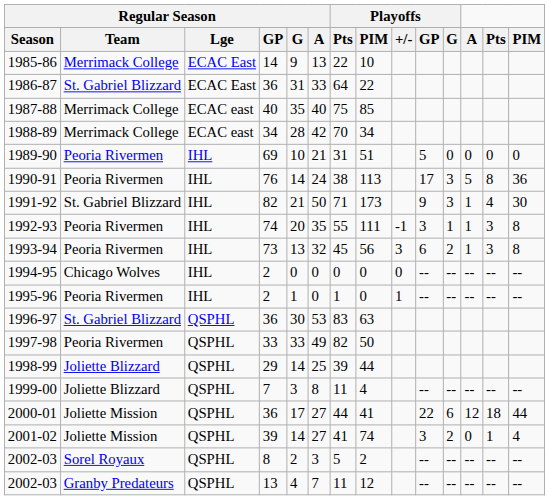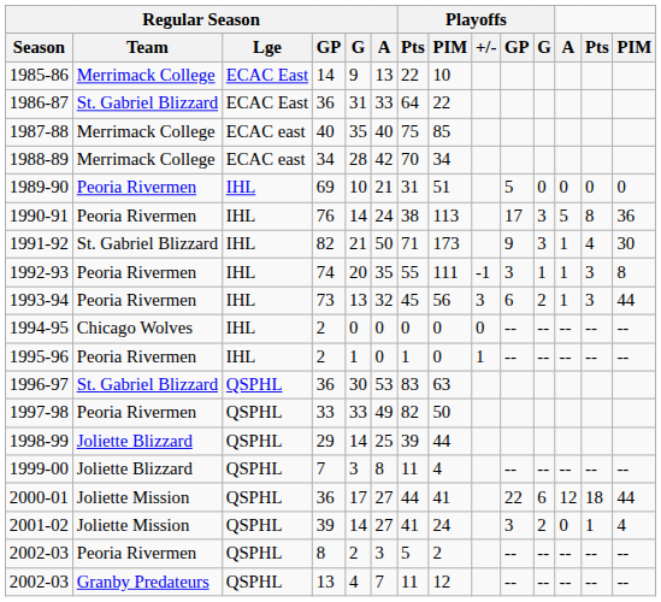 <table class="wikitable sortable">
 <tr>
 <th colspan="6">Regular Season</th>
 <th colspan="5">Playoffs</th>
 </tr>
 <tr>
 <th>Season</th>
 <th>Team</th>
 <th>Lge</th>
 <th>GP</th>
 <th>G</th>
 <th>A</th>
 <th>Pts</th>
 <th>PIM</th>
 <th>+/-</th>
 <th>GP</th>
 <th>G</th>
 <th>A</th>
 <th>Pts</th>
 <th>PIM</th>
 </tr>
 <tr>
 <td>1985-86</td>
 <td><a href='#'>Merrimack College</a></td>
 <td><a href='#'>ECAC East</a></td>
 <td>14</td>
 <td>9</td>
 <td>13</td>
 <td>22</td>
 <td>10</td>
 <td></td>
 <td></td>
 <td></td>
 <td></td>
 <td></td>
 <td></td>
 </tr>
 <tr>
 <td>1986-87</td>
 <td><a href='#'>St. Gabriel Blizzard</a></td>
 <td>ECAC East</td>
 <td>36</td>
 <td>31</td>
 <td>33</td>
 <td>64</td>
 <td>22</td>
 <td></td>
 <td></td>
 <td></td>
 <td></td>
 <td></td>
 <td></td>
 </tr>
 <tr>
 <td>1987-88</td>
 <td>Merrimack College</td>
 <td>ECAC east</td>
 <td>40</td>
 <td>35</td>
 <td>40</td>
 <td>75</td>
 <td>85</td>
 <td></td>
 <td></td>
 <td></td>
 <td></td>
 <td></td>
 <td></td>
 </tr>
 <tr>
 <td>1988-89</td>
 <td>Merrimack College</td>
 <td>ECAC east</td>
 <td>34</td>
 <td>28</td>
 <td>42</td>
 <td>70</td>
 <td>34</td>
 <td></td>
 <td></td>
 <td></td>
 <td></td>
 <td></td>
 <td></td>
 </tr>
 <tr>
 <td>1989-90</td>
 <td><a href='#'>Peoria Rivermen</a></td>
 <td><a href='#'>IHL</a></td>
 <td>69</td>
 <td>10</td>
 <td>21</td>
 <td>31</td>
 <td>51</td>
 <td></td>
 <td>5</td>
 <td>0</td>
 <td>0</td>
 <td>0</td>
 <td>0</td>
 </tr>
 <tr>
 <td>1990-91</td>
 <td>Peoria Rivermen</td>
 <td>IHL</td>
 <td>76</td>
 <td>14</td>
 <td>24</td>
 <td>38</td>
 <td>113</td>
 <td></td>
 <td>17</td>
 <td>3</td>
 <td>5</td>
 <td>8</td>
 <td>36</td>
 </tr>
 <tr>
 <td>1991-92</td>
 <td>St. Gabriel Blizzard</td>
 <td>IHL</td>
 <td>82</td>
 <td>21</td>
 <td>50</td>
 <td>71</td>
 <td>173</td>
 <td></td>
 <td>9</td>
 <td>3</td>
 <td>1</td>
 <td>4</td>
 <td>30</td>
 </tr>
 <tr>
 <td>1992-93</td>
 <td>Peoria Rivermen</td>
 <td>IHL</td>
 <td>74</td>
 <td>20</td>
 <td>35</td>
 <td>55</td>
 <td>111</td>
 <td>-1</td>
 <td>3</td>
 <td>1</td>
 <td>1</td>
 <td>3</td>
 <td>8</td>
 </tr>
 <tr>
 <td>1993-94</td>
 <td>Peoria Rivermen</td>
 <td>IHL</td>
 <td>73</td>
 <td>13</td>
 <td>32</td>
 <td>45</td>
 <td>56</td>
 <td>3</td>
 <td>6</td>
 <td>2</td>
 <td>1</td>
 <td>3</td>
-<td>8</td>
+<td>44</td>
 </tr>
 <tr>
 <td>1994-95</td>
 <td>Chicago Wolves</td>
 <td>IHL</td>
 <td>2</td>
 <td>0</td>
 <td>0</td>
 <td>0</td>
 <td>0</td>
 <td>0</td>
 <td>--</td>
 <td>--</td>
 <td>--</td>
 <td>--</td>
 <td>--</td>
 </tr>
 <tr>
 <td>1995-96</td>
 <td>Peoria Rivermen</td>
 <td>IHL</td>
 <td>2</td>
 <td>1</td>
 <td>0</td>
 <td>1</td>
 <td>0</td>
 <td>1</td>
 <td>--</td>
 <td>--</td>
 <td>--</td>
 <td>--</td>
 <td>--</td>
 </tr>
 <tr>
 <td>1996-97</td>
 <td><a href='#'>St. Gabriel Blizzard</a></td>
 <td><a href='#'>QSPHL</a></td>
 <td>36</td>
 <td>30</td>
 <td>53</td>
 <td>83</td>
 <td>63</td>
 <td></td>
 <td></td>
 <td></td>
 <td></td>
 <td></td>
 <td></td>
 </tr>
 <tr>
 <td>1997-98</td>
 <td>Peoria Rivermen</td>
 <td>QSPHL</td>
 <td>33</td>
 <td>33</td>
 <td>49</td>
 <td>82</td>
 <td>50</td>
 <td></td>
 <td></td>
 <td></td>
 <td></td>
 <td></td>
 <td></td>
 </tr>
 <tr>
 <td>1998-99</td>
 <td><a href='#'>Joliette Blizzard</a></td>
 <td>QSPHL</td>
 <td>29</td>
 <td>14</td>
 <td>25</td>
 <td>39</td>
 <td>44</td>
 <td></td>
 <td></td>
 <td></td>
 <td></td>
 <td></td>
 <td></td>
 </tr>
 <tr>
 <td>1999-00</td>
 <td>Joliette Blizzard</td>
 <td>QSPHL</td>
 <td>7</td>
 <td>3</td>
 <td>8</td>
 <td>11</td>
 <td>4</td>
 <td></td>
 <td>--</td>
 <td>--</td>
 <td>--</td>
 <td>--</td>
 <td>--</td>
 </tr>
 <tr>
 <td>2000-01</td>
 <td>Joliette Mission</td>
 <td>QSPHL</td>
 <td>36</td>
 <td>17</td>
 <td>27</td>
 <td>44</td>
 <td>41</td>
 <td></td>
 <td>22</td>
 <td>6</td>
 <td>12</td>
 <td>18</td>
 <td>44</td>
 </tr>
 <tr>
 <td>2001-02</td>
 <td>Joliette Mission</td>
 <td>QSPHL</td>
 <td>39</td>
 <td>14</td>
 <td>27</td>
 <td>41</td>
-<td>74</td>
+<td>24</td>
 <td></td>
 <td>3</td>
 <td>2</td>
 <td>0</td>
 <td>1</td>
 <td>4</td>
 </tr>
 <tr>
 <td>2002-03</td>
-<td><a href='#'>Sorel Royaux</a></td>
+<td>Peoria Rivermen</td>
 <td>QSPHL</td>
 <td>8</td>
 <td>2</td>
 <td>3</td>
 <td>5</td>
 <td>2</td>
 <td></td>
 <td>--</td>
 <td>--</td>
 <td>--</td>
 <td>--</td>
 <td>--</td>
 </tr>
 <tr>
 <td>2002-03</td>
 <td><a href='#'>Granby Predateurs</a></td>
 <td>QSPHL</td>
 <td>13</td>
 <td>4</td>
 <td>7</td>
 <td>11</td>
 <td>12</td>
 <td></td>
 <td>--</td>
 <td>--</td>
 <td>--</td>
 <td>--</td>
 <td>--</td>
 </tr>
 </table>
